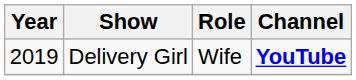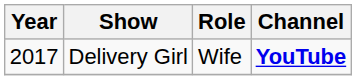 <table class="wikitable sortable">
 <tr>
 <th>Year</th>
 <th>Show</th>
 <th>Role</th>
 <th>Channel</th>
 </tr>
 <tr>
-<td>2019</td>
+<td>2017</td>
 <td>Delivery Girl</td>
 <td>Wife</td>
 <td><strong><a href='#'>YouTube</a></strong></td>
 </tr>
 <tr>
 </tr>
 </table>
